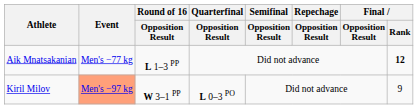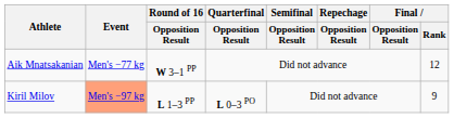 <table class="wikitable" style="font-size:90%">
 <tr>
 <th rowspan=2>Athlete</th>
 <th rowspan=2>Event</th>
 <th>Round of 16</th>
 <th>Quarterfinal</th>
 <th>Semifinal</th>
 <th>Repechage</th>
 <th colspan=2>Final / </th>
 </tr>
 <tr style="font-size: 95%">
 <th>Opposition<br>Result</th>
 <th>Opposition<br>Result</th>
 <th>Opposition<br>Result</th>
 <th>Opposition<br>Result</th>
 <th>Opposition<br>Result</th>
 <th>Rank</th>
 </tr>
 <tr align=center>
 <td align=left><a href='#'>Aik Mnatsakanian</a></td>
 <td align=left><a href='#'>Men's −77 kg</a></td>
-<td><br><strong>L</strong> 1–3 <sup>PP</sup></td>
+<td><br><strong>W</strong> 3–1 <sup>PP</sup></td>
 <td colspan=4>Did not advance</td>
-<td><strong>12</strong></td>
+<td>12</td>
 </tr>
 <tr align=center>
 <td align=left><a href='#'>Kiril Milov</a></td>
 <td align=left style="background: lightsalmon;"><a href='#'>Men's −97 kg</a></td>
-<td><br><strong>W</strong> 3–1 <sup>PP</sup></td>
+<td><br><strong>L</strong> 1–3 <sup>PP</sup></td>
 <td><br><strong>L</strong> 0–3 <sup>PO</sup></td>
 <td colspan=3>Did not advance</td>
 <td>9</td>
 </tr>
 </table>
